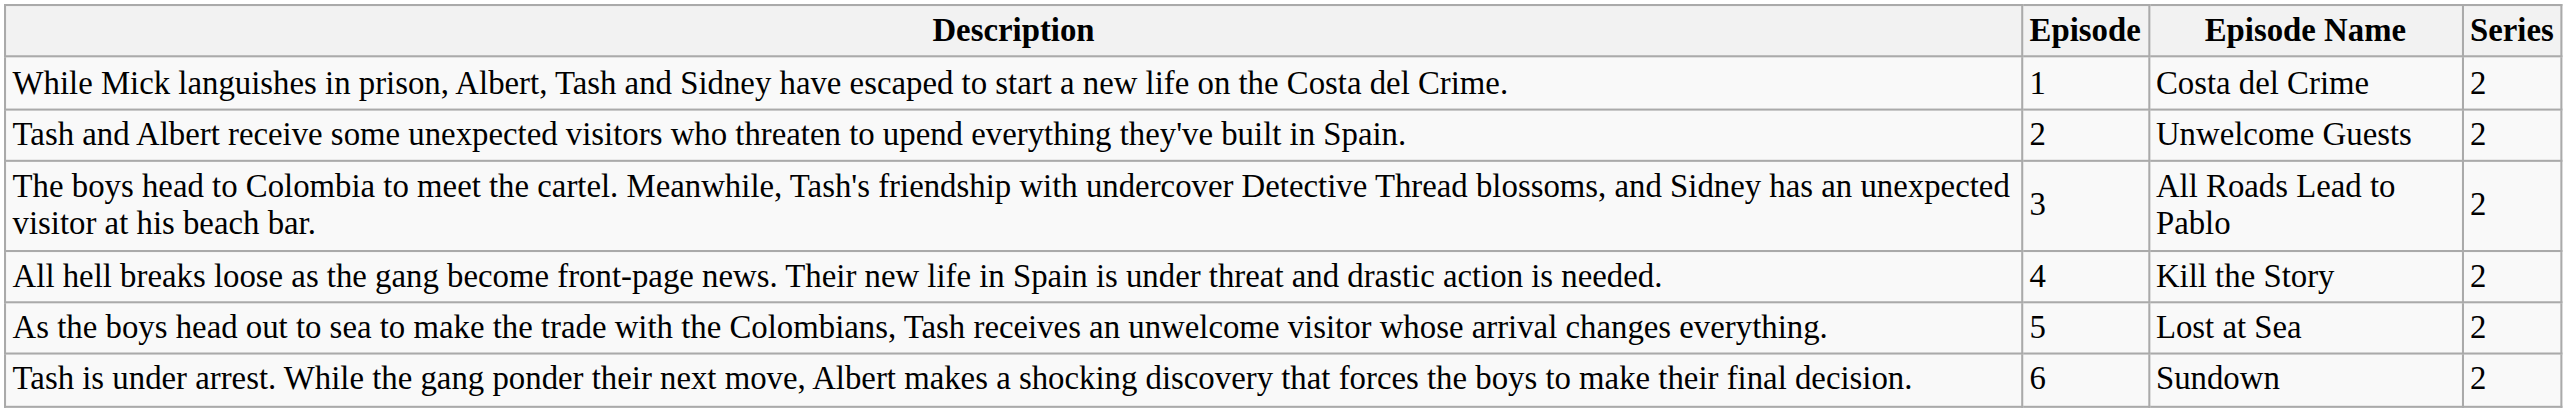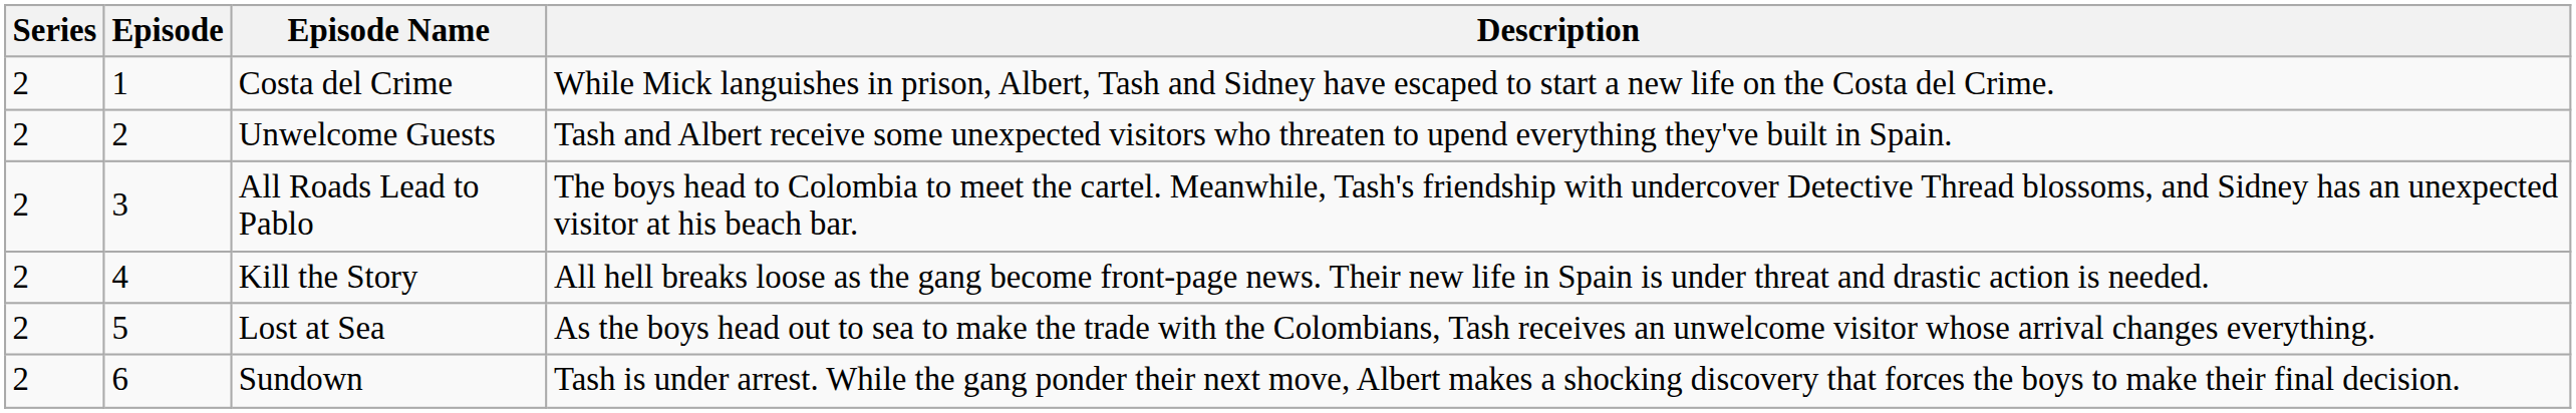 <table class="wikitable">
 <tr>
-<th>Description</th>
+<th>Series</th>
 <th>Episode</th>
 <th>Episode Name</th>
-<th>Series</th>
+<th>Description</th>
 </tr>
 <tr>
-<td>While Mick languishes in prison, Albert, Tash and Sidney have escaped to start a new life on the Costa del Crime.</td>
+<td>2</td>
 <td>1</td>
 <td>Costa del Crime</td>
-<td>2</td>
+<td>While Mick languishes in prison, Albert, Tash and Sidney have escaped to start a new life on the Costa del Crime.</td>
 </tr>
 <tr>
-<td>Tash and Albert receive some unexpected visitors who threaten to upend everything they've built in Spain.</td>
+<td>2</td>
 <td>2</td>
 <td>Unwelcome Guests</td>
-<td>2</td>
+<td>Tash and Albert receive some unexpected visitors who threaten to upend everything they've built in Spain.</td>
 </tr>
 <tr>
-<td>The boys head to Colombia to meet the cartel. Meanwhile, Tash's friendship with undercover Detective Thread blossoms, and Sidney has an unexpected visitor at his beach bar.</td>
+<td>2</td>
 <td>3</td>
 <td>All Roads Lead to Pablo</td>
-<td>2</td>
+<td>The boys head to Colombia to meet the cartel. Meanwhile, Tash's friendship with undercover Detective Thread blossoms, and Sidney has an unexpected visitor at his beach bar.</td>
 </tr>
 <tr>
-<td>All hell breaks loose as the gang become front-page news. Their new life in Spain is under threat and drastic action is needed.</td>
+<td>2</td>
 <td>4</td>
 <td>Kill the Story</td>
-<td>2</td>
+<td>All hell breaks loose as the gang become front-page news. Their new life in Spain is under threat and drastic action is needed.</td>
 </tr>
 <tr>
-<td>As the boys head out to sea to make the trade with the Colombians, Tash receives an unwelcome visitor whose arrival changes everything.</td>
+<td>2</td>
 <td>5</td>
 <td>Lost at Sea</td>
-<td>2</td>
+<td>As the boys head out to sea to make the trade with the Colombians, Tash receives an unwelcome visitor whose arrival changes everything.</td>
 </tr>
 <tr>
-<td>Tash is under arrest. While the gang ponder their next move, Albert makes a shocking discovery that forces the boys to make their final decision.</td>
+<td>2</td>
 <td>6</td>
 <td>Sundown</td>
-<td>2</td>
+<td>Tash is under arrest. While the gang ponder their next move, Albert makes a shocking discovery that forces the boys to make their final decision.</td>
 </tr>
 </table>
